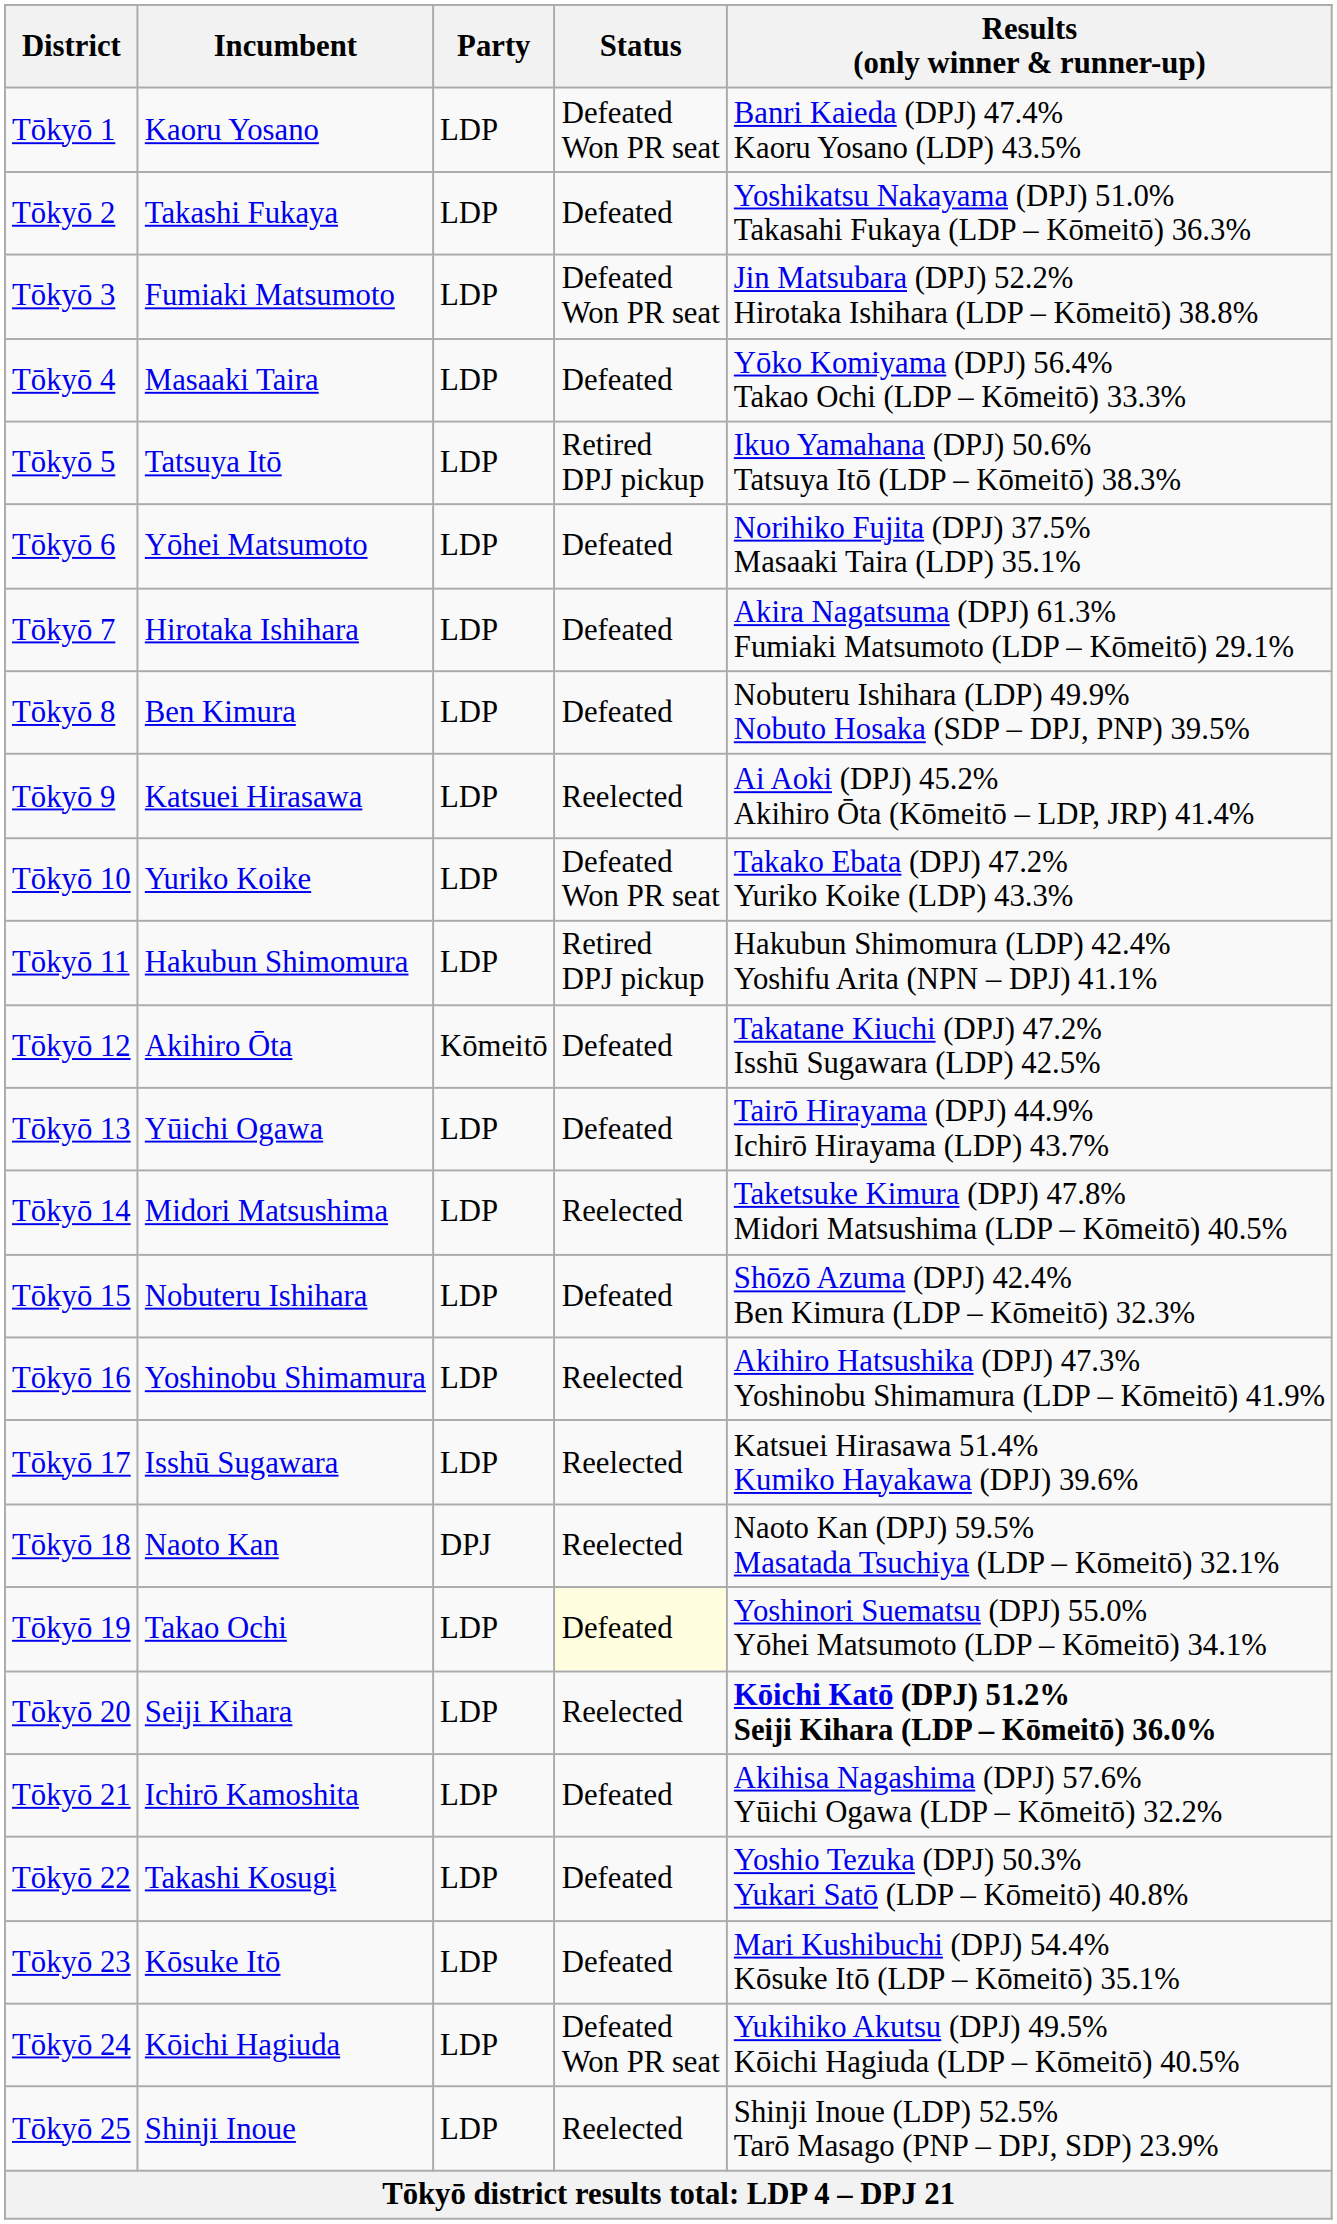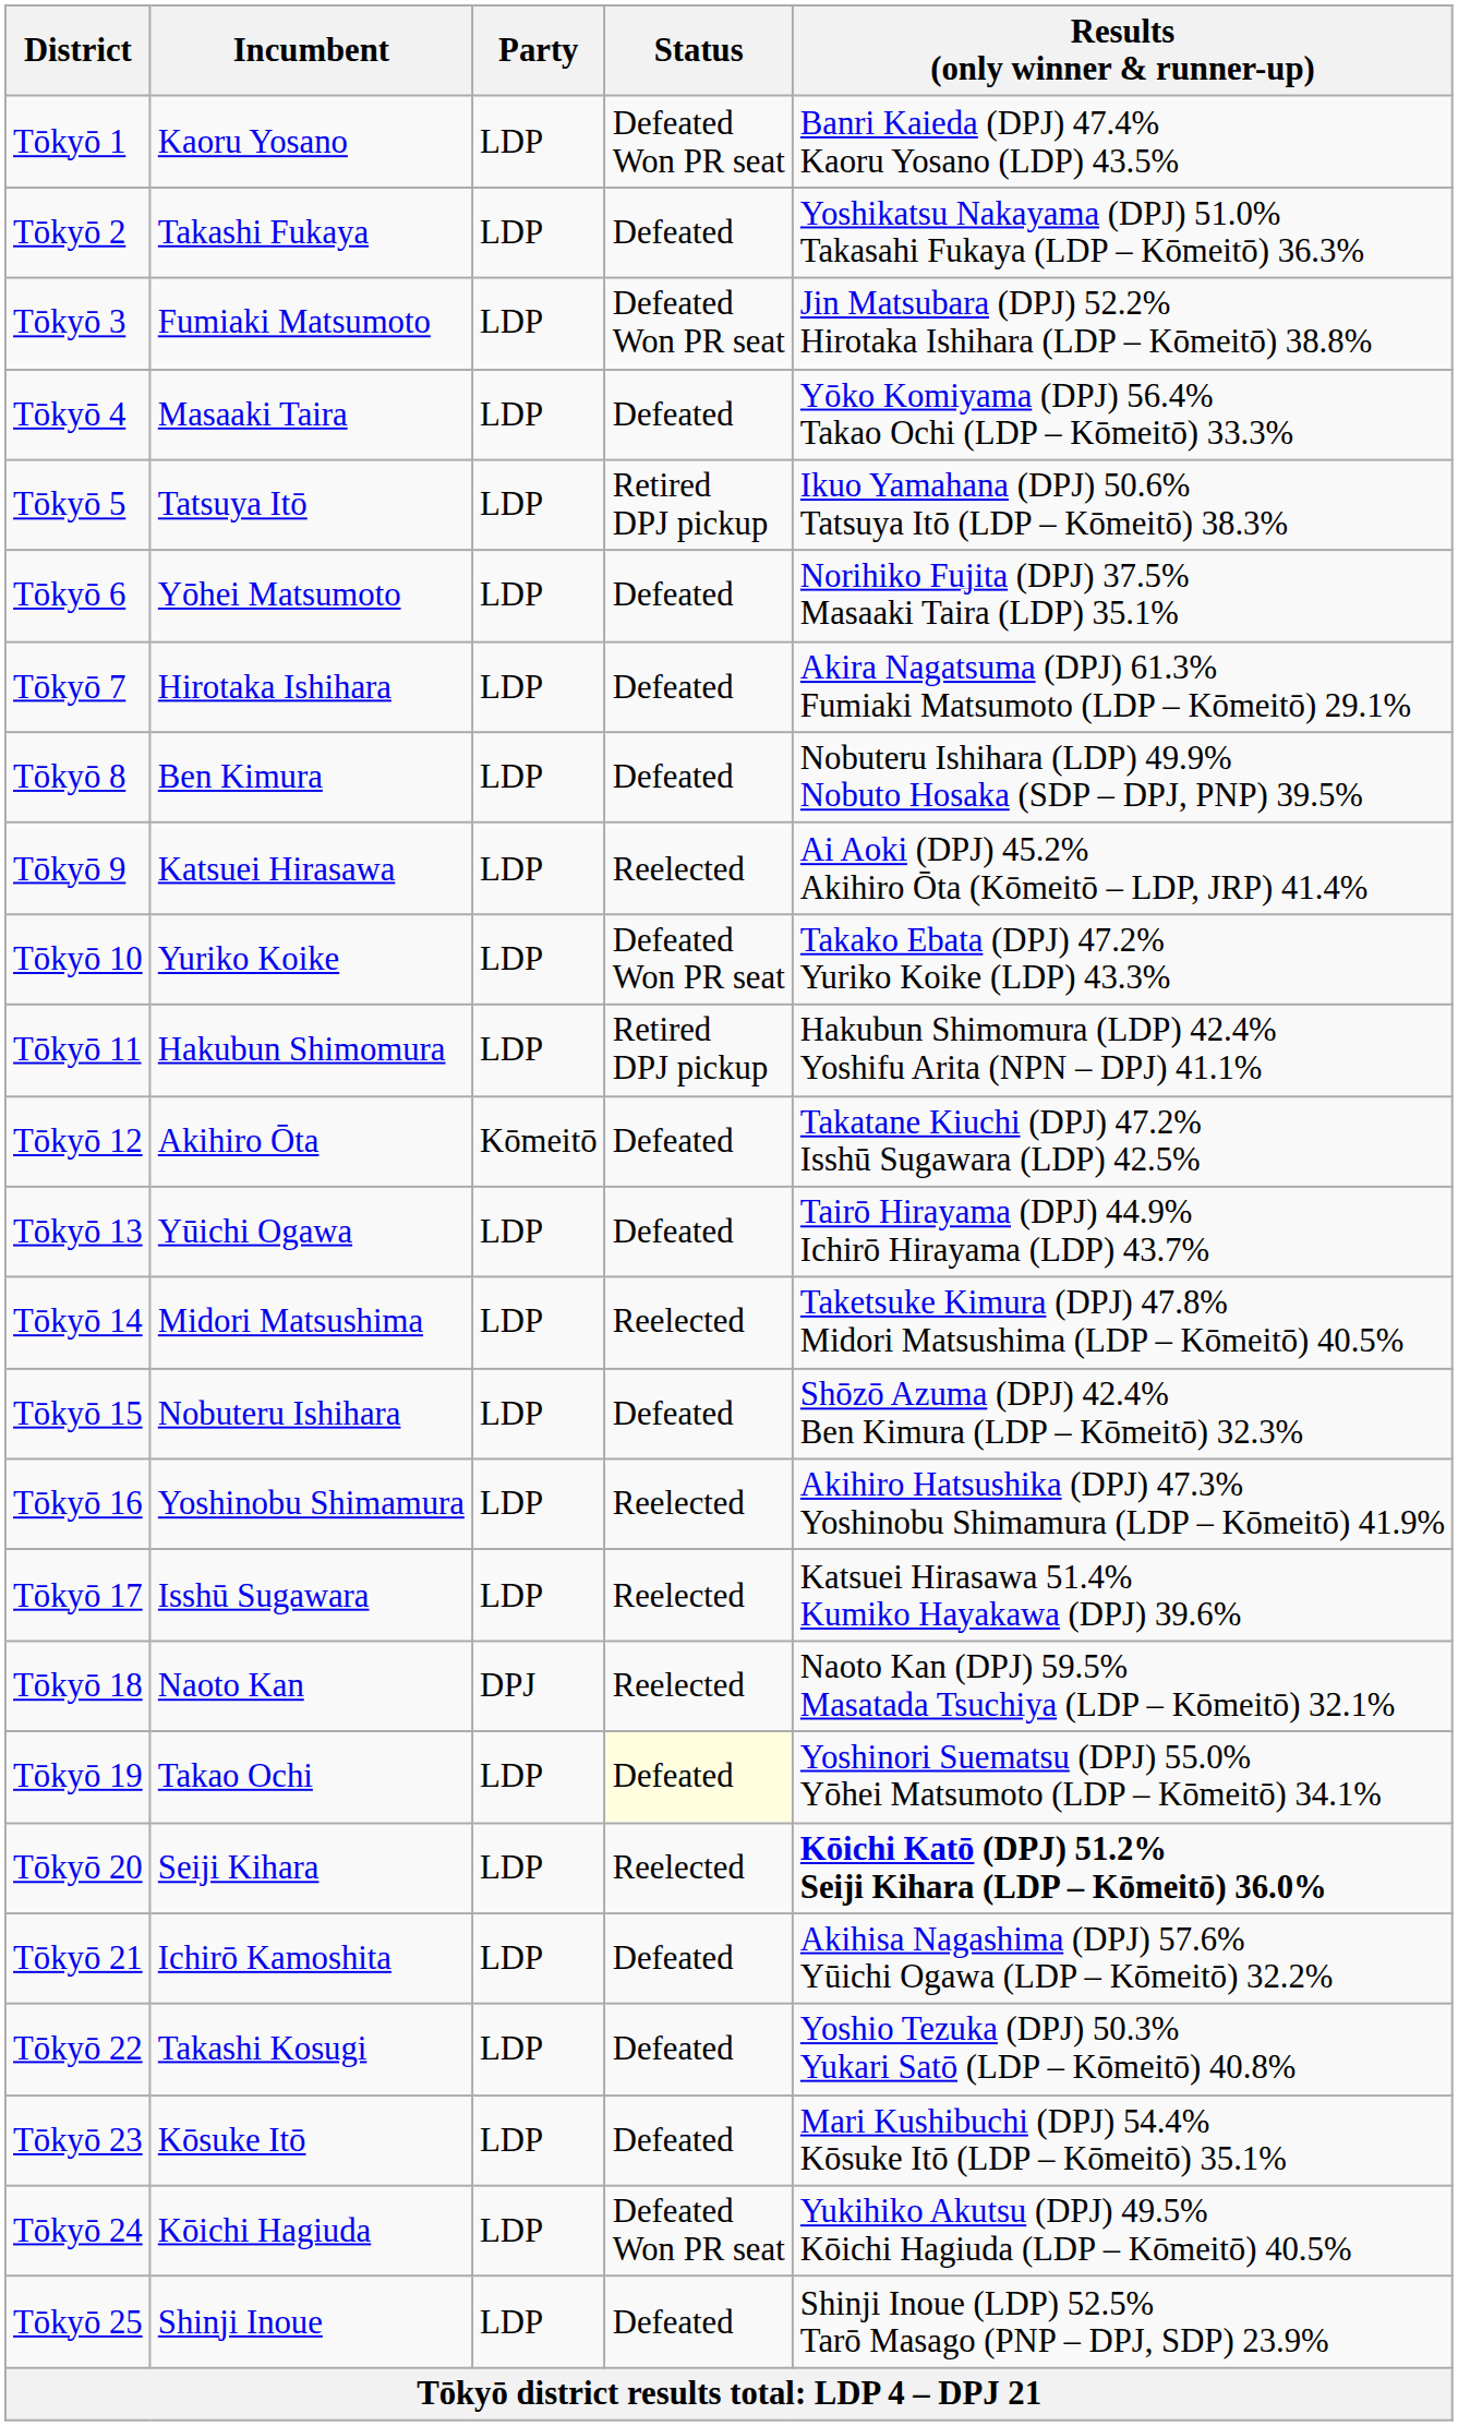 <table class="wikitable">
 <tr>
 <th>District</th>
 <th>Incumbent</th>
 <th>Party</th>
 <th>Status</th>
 <th>Results<br>(only winner & runner-up)</th>
 </tr>
 <tr>
 <td><a href='#'>Tōkyō 1</a></td>
 <td><a href='#'>Kaoru Yosano</a></td>
 <td>LDP</td>
 <td>Defeated<br>Won PR seat</td>
 <td><a href='#'>Banri Kaieda</a> (DPJ) 47.4%<br>Kaoru Yosano (LDP) 43.5%</td>
 </tr>
 <tr>
 <td><a href='#'>Tōkyō 2</a></td>
 <td><a href='#'>Takashi Fukaya</a></td>
 <td>LDP</td>
 <td>Defeated</td>
 <td><a href='#'>Yoshikatsu Nakayama</a> (DPJ) 51.0%<br>Takasahi Fukaya (LDP – Kōmeitō) 36.3%</td>
 </tr>
 <tr>
 <td><a href='#'>Tōkyō 3</a></td>
 <td><a href='#'>Fumiaki Matsumoto</a></td>
 <td>LDP</td>
 <td>Defeated<br>Won PR seat</td>
 <td><a href='#'>Jin Matsubara</a> (DPJ) 52.2%<br>Hirotaka Ishihara (LDP – Kōmeitō) 38.8%</td>
 </tr>
 <tr>
 <td><a href='#'>Tōkyō 4</a></td>
 <td><a href='#'>Masaaki Taira</a></td>
 <td>LDP</td>
 <td>Defeated</td>
 <td><a href='#'>Yōko Komiyama</a> (DPJ) 56.4%<br>Takao Ochi (LDP – Kōmeitō) 33.3%</td>
 </tr>
 <tr>
 <td><a href='#'>Tōkyō 5</a></td>
 <td><a href='#'>Tatsuya Itō</a></td>
 <td>LDP</td>
 <td>Retired<br>DPJ pickup</td>
 <td><a href='#'>Ikuo Yamahana</a> (DPJ) 50.6%<br>Tatsuya Itō (LDP – Kōmeitō) 38.3%</td>
 </tr>
 <tr>
 <td><a href='#'>Tōkyō 6</a></td>
 <td><a href='#'>Yōhei Matsumoto</a></td>
 <td>LDP</td>
 <td>Defeated</td>
 <td><a href='#'>Norihiko Fujita</a> (DPJ) 37.5%<br>Masaaki Taira (LDP) 35.1%</td>
 </tr>
 <tr>
 <td><a href='#'>Tōkyō 7</a></td>
 <td><a href='#'>Hirotaka Ishihara</a></td>
 <td>LDP</td>
 <td>Defeated</td>
 <td><a href='#'>Akira Nagatsuma</a> (DPJ) 61.3%<br>Fumiaki Matsumoto (LDP – Kōmeitō) 29.1%</td>
 </tr>
 <tr>
 <td><a href='#'>Tōkyō 8</a></td>
 <td><a href='#'>Ben Kimura</a></td>
 <td>LDP</td>
 <td>Defeated</td>
 <td>Nobuteru Ishihara (LDP) 49.9%<br><a href='#'>Nobuto Hosaka</a> (SDP – DPJ, PNP) 39.5%</td>
 </tr>
 <tr>
 <td><a href='#'>Tōkyō 9</a></td>
 <td><a href='#'>Katsuei Hirasawa</a></td>
 <td>LDP</td>
 <td>Reelected</td>
 <td><a href='#'>Ai Aoki</a> (DPJ) 45.2%<br>Akihiro Ōta (Kōmeitō – LDP, JRP) 41.4%</td>
 </tr>
 <tr>
 <td><a href='#'>Tōkyō 10</a></td>
 <td><a href='#'>Yuriko Koike</a></td>
 <td>LDP</td>
 <td>Defeated<br>Won PR seat</td>
 <td><a href='#'>Takako Ebata</a> (DPJ) 47.2%<br>Yuriko Koike (LDP) 43.3%</td>
 </tr>
 <tr>
 <td><a href='#'>Tōkyō 11</a></td>
 <td><a href='#'>Hakubun Shimomura</a></td>
 <td>LDP</td>
 <td>Retired<br>DPJ pickup</td>
 <td>Hakubun Shimomura (LDP) 42.4%<br>Yoshifu Arita (NPN – DPJ) 41.1%</td>
 </tr>
 <tr>
 <td><a href='#'>Tōkyō 12</a></td>
 <td><a href='#'>Akihiro Ōta</a></td>
 <td>Kōmeitō</td>
 <td>Defeated</td>
 <td><a href='#'>Takatane Kiuchi</a> (DPJ) 47.2%<br>Isshū Sugawara (LDP) 42.5%</td>
 </tr>
 <tr>
 <td><a href='#'>Tōkyō 13</a></td>
 <td><a href='#'>Yūichi Ogawa</a></td>
 <td>LDP</td>
 <td>Defeated</td>
 <td><a href='#'>Tairō Hirayama</a> (DPJ) 44.9%<br>Ichirō Hirayama (LDP) 43.7%</td>
 </tr>
 <tr>
 <td><a href='#'>Tōkyō 14</a></td>
 <td><a href='#'>Midori Matsushima</a></td>
 <td>LDP</td>
 <td>Reelected</td>
 <td><a href='#'>Taketsuke Kimura</a> (DPJ) 47.8%<br>Midori Matsushima (LDP – Kōmeitō) 40.5%</td>
 </tr>
 <tr>
 <td><a href='#'>Tōkyō 15</a></td>
 <td><a href='#'>Nobuteru Ishihara</a></td>
 <td>LDP</td>
 <td>Defeated</td>
 <td><a href='#'>Shōzō Azuma</a> (DPJ) 42.4%<br>Ben Kimura (LDP – Kōmeitō) 32.3%</td>
 </tr>
 <tr>
 <td><a href='#'>Tōkyō 16</a></td>
 <td><a href='#'>Yoshinobu Shimamura</a></td>
 <td>LDP</td>
 <td>Reelected</td>
 <td><a href='#'>Akihiro Hatsushika</a> (DPJ) 47.3%<br>Yoshinobu Shimamura (LDP – Kōmeitō) 41.9%</td>
 </tr>
 <tr>
 <td><a href='#'>Tōkyō 17</a></td>
 <td><a href='#'>Isshū Sugawara</a></td>
 <td>LDP</td>
 <td>Reelected</td>
 <td>Katsuei Hirasawa 51.4% <br><a href='#'>Kumiko Hayakawa</a> (DPJ) 39.6%</td>
 </tr>
 <tr>
 <td><a href='#'>Tōkyō 18</a></td>
 <td><a href='#'>Naoto Kan</a></td>
 <td>DPJ</td>
 <td>Reelected</td>
 <td>Naoto Kan (DPJ) 59.5%<br><a href='#'>Masatada Tsuchiya</a> (LDP – Kōmeitō) 32.1%</td>
 </tr>
 <tr>
 <td><a href='#'>Tōkyō 19</a></td>
 <td><a href='#'>Takao Ochi</a></td>
 <td>LDP</td>
 <td style="background: lightyellow;">Defeated</td>
 <td><a href='#'>Yoshinori Suematsu</a> (DPJ) 55.0%<br>Yōhei Matsumoto (LDP – Kōmeitō) 34.1%</td>
 </tr>
 <tr>
 <td><a href='#'>Tōkyō 20</a></td>
 <td><a href='#'>Seiji Kihara</a></td>
 <td>LDP</td>
 <td>Reelected</td>
 <td><strong><a href='#'>Kōichi Katō</a> (DPJ) 51.2%<br>Seiji Kihara (LDP – Kōmeitō) 36.0%</strong></td>
 </tr>
 <tr>
 <td><a href='#'>Tōkyō 21</a></td>
 <td><a href='#'>Ichirō Kamoshita</a></td>
 <td>LDP</td>
 <td>Defeated</td>
 <td><a href='#'>Akihisa Nagashima</a> (DPJ) 57.6%<br>Yūichi Ogawa (LDP – Kōmeitō) 32.2%</td>
 </tr>
 <tr>
 <td><a href='#'>Tōkyō 22</a></td>
 <td><a href='#'>Takashi Kosugi</a></td>
 <td>LDP</td>
 <td>Defeated</td>
 <td><a href='#'>Yoshio Tezuka</a> (DPJ) 50.3%<br><a href='#'>Yukari Satō</a> (LDP – Kōmeitō) 40.8%</td>
 </tr>
 <tr>
 <td><a href='#'>Tōkyō 23</a></td>
 <td><a href='#'>Kōsuke Itō</a></td>
 <td>LDP</td>
 <td>Defeated</td>
 <td><a href='#'>Mari Kushibuchi</a> (DPJ) 54.4%<br>Kōsuke Itō (LDP – Kōmeitō) 35.1%</td>
 </tr>
 <tr>
 <td><a href='#'>Tōkyō 24</a></td>
 <td><a href='#'>Kōichi Hagiuda</a></td>
 <td>LDP</td>
 <td>Defeated<br>Won PR seat</td>
 <td><a href='#'>Yukihiko Akutsu</a> (DPJ) 49.5%<br>Kōichi Hagiuda (LDP – Kōmeitō) 40.5%</td>
 </tr>
 <tr>
 <td><a href='#'>Tōkyō 25</a></td>
 <td><a href='#'>Shinji Inoue</a></td>
 <td>LDP</td>
-<td>Reelected</td>
+<td>Defeated</td>
 <td>Shinji Inoue (LDP) 52.5%<br>Tarō Masago (PNP – DPJ, SDP) 23.9%</td>
 </tr>
 <tr>
 <th colspan="5">Tōkyō district results total: LDP 4 – DPJ 21</th>
 </tr>
 </table>
